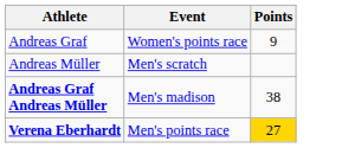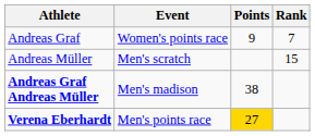 <table class="wikitable" style="text-align:center; font-size:90%">
 <tr>
 <th>Athlete</th>
 <th>Event</th>
 <th>Points</th>
+<th>Rank</th>
 </tr>
 <tr>
 <td align=left><a href='#'>Andreas Graf</a></td>
 <td align=left><a href='#'>Women's points race</a></td>
 <td>9</td>
+<td>7</td>
 </tr>
 <tr>
 <td align=left><a href='#'>Andreas Müller</a></td>
 <td align=left><a href='#'>Men's scratch</a></td>
 <td></td>
+<td>15</td>
 </tr>
 <tr>
 <td align=left><strong><a href='#'>Andreas Graf</a><br><a href='#'>Andreas Müller</a></strong></td>
 <td align=left><a href='#'>Men's madison</a></td>
 <td>38</td>
+<td></td>
 </tr>
 <tr>
 <td align=left><strong><a href='#'>Verena Eberhardt</a></strong></td>
 <td align=left><a href='#'>Men's points race</a></td>
 <td style="background: gold;">27</td>
+<td></td>
 </tr>
 </table>
